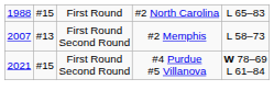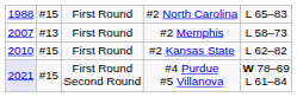 <table class="wikitable">
 <tr align="center">
 <td><a href='#'>1988</a></td>
 <td>#15</td>
 <td>First Round</td>
 <td>#2 <a href='#'>North Carolina</a></td>
 <td>L 65–83</td>
 </tr>
 <tr align="center">
 <td><a href='#'>2007</a></td>
 <td>#13</td>
-<td>First Round<br>Second Round</td>
+<td>First Round</td>
 <td>#2 <a href='#'>Memphis</a></td>
 <td>L 58–73</td>
 </tr>
 <tr align="center">
-<td><a href='#'>2021</a></td>
+<td><a href='#'>2010</a></td>
+<td>#15</td>
+<td>First Round</td>
+<td>#2 <a href='#'>Kansas State</a></td>
+<td>L 62–82</td>
+</tr>
+<tr align="center">
+<td style="background: lavender;"><a href='#'>2021</a></td>
 <td>#15</td>
 <td>First Round<br>Second Round</td>
 <td>#4 <a href='#'>Purdue</a><br>#5 <a href='#'>Villanova</a></td>
 <td><strong>W</strong> 78–69<br>L 61–84</td>
 </tr>
 </table>
